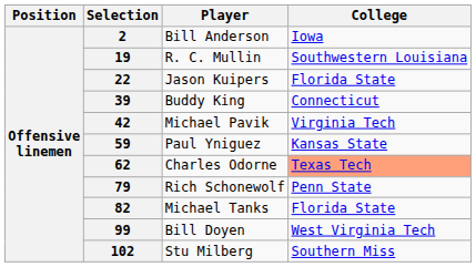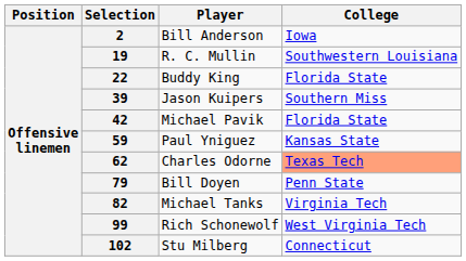 <table class="wikitable" style="font-size: 95%;">
 <tr>
 <th>Position</th>
 <th>Selection</th>
 <th>Player</th>
 <th>College</th>
 </tr>
 <tr>
 <th rowspan=11>Offensive<br>linemen</th>
 <th>2</th>
 <td>Bill Anderson</td>
 <td><a href='#'>Iowa</a></td>
 </tr>
 <tr>
 <th>19</th>
 <td>R. C. Mullin</td>
 <td><a href='#'>Southwestern Louisiana</a></td>
 </tr>
 <tr>
 <th>22</th>
-<td>Jason Kuipers</td>
+<td>Buddy King</td>
 <td><a href='#'>Florida State</a></td>
 </tr>
 <tr>
 <th>39</th>
-<td>Buddy King</td>
-<td><a href='#'>Connecticut</a></td>
+<td>Jason Kuipers</td>
+<td><a href='#'>Southern Miss</a></td>
 </tr>
 <tr>
 <th>42</th>
 <td>Michael Pavik</td>
-<td><a href='#'>Virginia Tech</a></td>
+<td><a href='#'>Florida State</a></td>
 </tr>
 <tr>
 <th>59</th>
 <td>Paul Yniguez</td>
 <td><a href='#'>Kansas State</a></td>
 </tr>
 <tr>
 <th>62</th>
 <td>Charles Odorne</td>
 <td style="background: lightsalmon;"><a href='#'>Texas Tech</a></td>
 </tr>
 <tr>
 <th>79</th>
-<td>Rich Schonewolf</td>
+<td>Bill Doyen</td>
 <td><a href='#'>Penn State</a></td>
 </tr>
 <tr>
 <th>82</th>
 <td>Michael Tanks</td>
-<td><a href='#'>Florida State</a></td>
+<td><a href='#'>Virginia Tech</a></td>
 </tr>
 <tr>
 <th>99</th>
-<td>Bill Doyen</td>
+<td>Rich Schonewolf</td>
 <td><a href='#'>West Virginia Tech</a></td>
 </tr>
 <tr>
 <th>102</th>
 <td>Stu Milberg</td>
-<td><a href='#'>Southern Miss</a></td>
+<td><a href='#'>Connecticut</a></td>
 </tr>
 </table>
